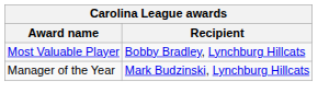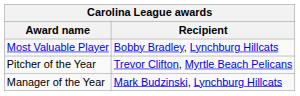 <table class="wikitable">
 <tr>
 <th colspan="2">Carolina League awards</th>
 </tr>
 <tr>
 <th>Award name</th>
 <th>Recipient</th>
 </tr>
 <tr>
 <td><a href='#'>Most Valuable Player</a></td>
 <td><a href='#'>Bobby Bradley</a>, <a href='#'>Lynchburg Hillcats</a></td>
 </tr>
 <tr>
+<td>Pitcher of the Year</td>
+<td><a href='#'>Trevor Clifton</a>, <a href='#'>Myrtle Beach Pelicans</a></td>
+</tr>
+<tr>
 <td>Manager of the Year</td>
 <td><a href='#'>Mark Budzinski</a>, <a href='#'>Lynchburg Hillcats</a></td>
 </tr>
 </table>
